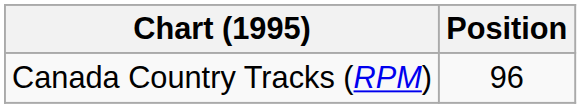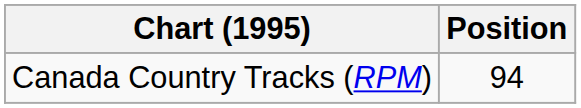 <table class="wikitable sortable">
 <tr>
 <th scope="col">Chart (1995)</th>
 <th scope="col">Position</th>
 </tr>
 <tr>
 <td>Canada Country Tracks (<em><a href='#'>RPM</a></em>)</td>
-<td align="center">96</td>
+<td align="center">94</td>
 </tr>
 </table>
